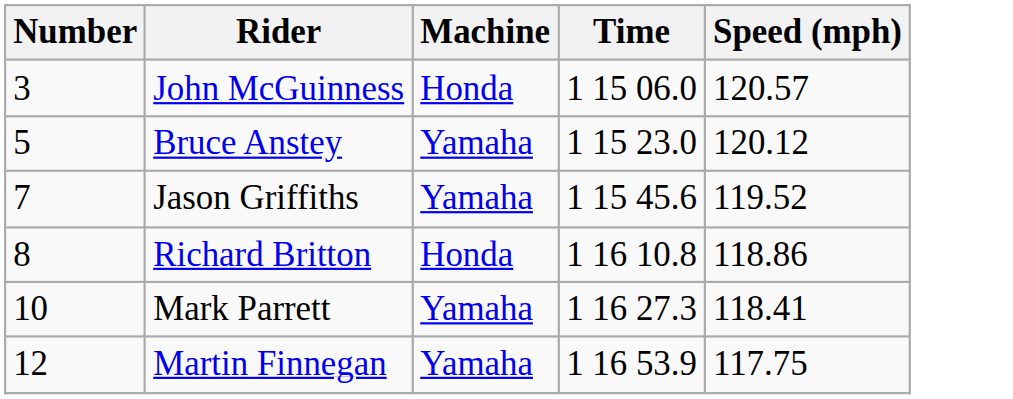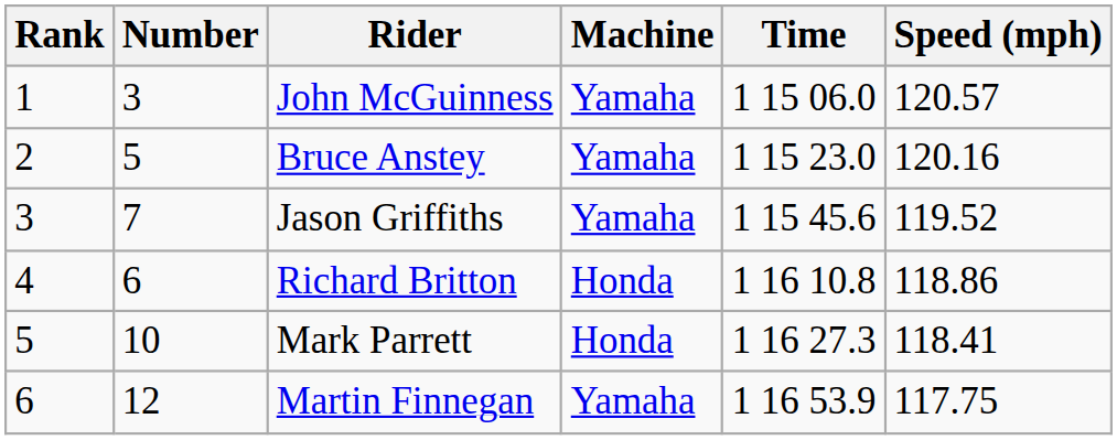 <table class="wikitable">
 <tr>
+<th>Rank</th>
 <th>Number</th>
 <th>Rider</th>
 <th>Machine</th>
 <th>Time</th>
 <th>Speed (mph)</th>
 </tr>
 <tr>
+<td>1</td>
 <td>3</td>
 <td> <a href='#'>John McGuinness</a></td>
-<td><a href='#'>Honda</a></td>
+<td><a href='#'>Yamaha</a></td>
 <td>1 15 06.0</td>
 <td>120.57</td>
 </tr>
 <tr>
+<td>2</td>
 <td>5</td>
 <td> <a href='#'>Bruce Anstey</a></td>
 <td><a href='#'>Yamaha</a></td>
 <td>1 15 23.0</td>
-<td>120.12</td>
+<td>120.16</td>
 </tr>
 <tr>
+<td>3</td>
 <td>7</td>
 <td> Jason Griffiths</td>
 <td><a href='#'>Yamaha</a></td>
 <td>1 15 45.6</td>
 <td>119.52</td>
 </tr>
 <tr>
-<td>8</td>
+<td>4</td>
+<td>6</td>
 <td> <a href='#'>Richard Britton</a></td>
 <td><a href='#'>Honda</a></td>
 <td>1 16 10.8</td>
 <td>118.86</td>
 </tr>
 <tr>
+<td>5</td>
 <td>10</td>
 <td> Mark Parrett</td>
-<td><a href='#'>Yamaha</a></td>
+<td><a href='#'>Honda</a></td>
 <td>1 16 27.3</td>
 <td>118.41</td>
 </tr>
 <tr>
+<td>6</td>
 <td>12</td>
 <td> <a href='#'>Martin Finnegan</a></td>
 <td><a href='#'>Yamaha</a></td>
 <td>1 16 53.9</td>
 <td>117.75</td>
 </tr>
 </table>
